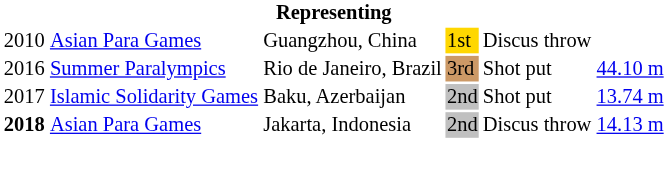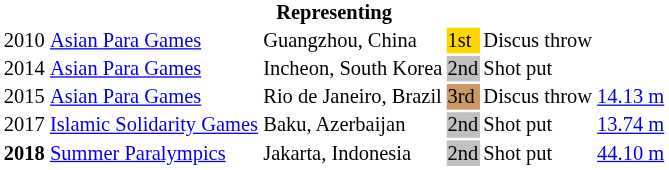 <table>
 <tr>
 <th colspan="6">Representing </th>
 </tr>
 <tr>
 <td>2010</td>
 <td><a href='#'>Asian Para Games</a></td>
 <td>Guangzhou, China</td>
 <td bgcolor="gold">1st</td>
 <td>Discus throw</td>
 <td></td>
 </tr>
 <tr>
-<td>2016</td>
-<td><a href='#'>Summer Paralympics</a></td>
+<td>2014</td>
+<td><a href='#'>Asian Para Games</a></td>
+<td>Incheon, South Korea</td>
+<td bgcolor="silver">2nd</td>
+<td>Shot put</td>
+<td></td>
+</tr>
+<tr>
+<td>2015</td>
+<td><a href='#'>Asian Para Games</a></td>
 <td>Rio de Janeiro, Brazil</td>
 <td bgcolor="cc9966">3rd</td>
-<td>Shot put</td>
-<td><a href='#'>44.10 m</a></td>
+<td>Discus throw</td>
+<td><a href='#'>14.13 m</a></td>
 </tr>
 <tr>
 <td>2017</td>
 <td><a href='#'>Islamic Solidarity Games</a></td>
 <td>Baku, Azerbaijan</td>
 <td bgcolor="silver">2nd</td>
 <td>Shot put</td>
 <td><a href='#'>13.74 m</a></td>
 </tr>
 <tr>
 <td><strong>2018</strong></td>
-<td><a href='#'>Asian Para Games</a></td>
+<td><a href='#'>Summer Paralympics</a></td>
 <td>Jakarta, Indonesia</td>
 <td bgcolor="silver">2nd</td>
-<td>Discus throw</td>
-<td><a href='#'>14.13 m</a></td>
+<td>Shot put</td>
+<td><a href='#'>44.10 m</a></td>
 </tr>
 </table>
